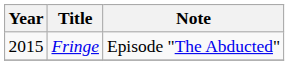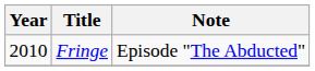 <table class="wikitable">
 <tr>
 <th>Year</th>
 <th>Title</th>
 <th>Note</th>
 </tr>
 <tr>
-<td>2015</td>
+<td>2010</td>
 <td><em><a href='#'>Fringe</a></em></td>
 <td>Episode "<a href='#'>The Abducted</a>"</td>
 </tr>
 <tr>
 </tr>
 </table>
